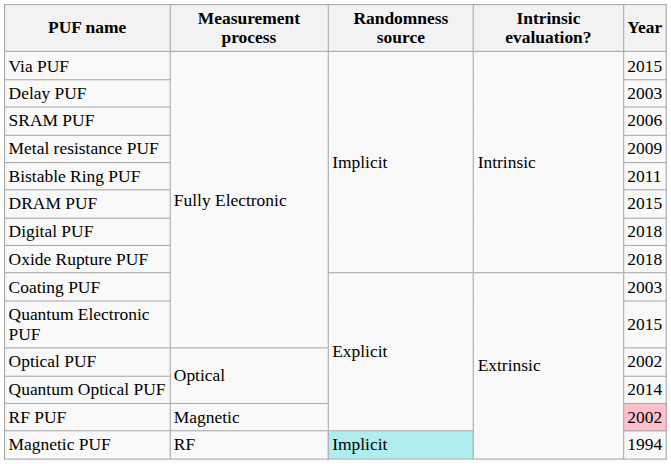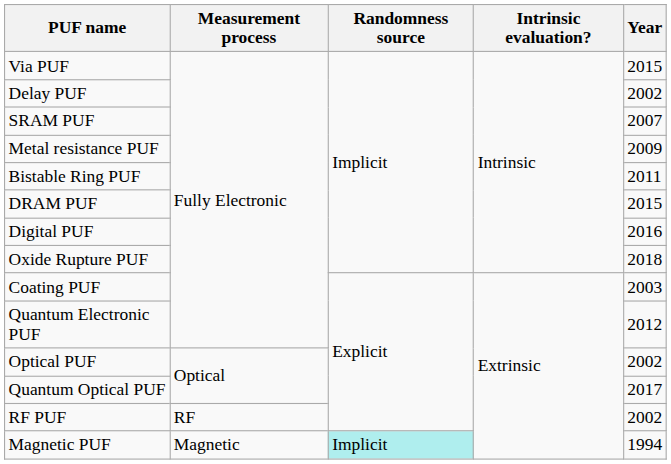 <table class="wikitable sortable">
 <tr>
 <th>PUF name</th>
 <th>Measurement process</th>
 <th>Randomness source</th>
 <th>Intrinsic evaluation?</th>
 <th>Year</th>
 </tr>
 <tr>
 <td>Via PUF</td>
 <td rowspan="10">Fully Electronic</td>
 <td rowspan="8">Implicit</td>
 <td rowspan="8">Intrinsic</td>
 <td>2015</td>
 </tr>
 <tr>
 <td>Delay PUF</td>
-<td>2003</td>
+<td>2002</td>
 </tr>
 <tr>
 <td>SRAM PUF</td>
-<td>2006</td>
+<td>2007</td>
 </tr>
 <tr>
 <td>Metal resistance PUF</td>
 <td>2009</td>
 </tr>
 <tr>
 <td>Bistable Ring PUF</td>
 <td>2011</td>
 </tr>
 <tr>
 <td>DRAM PUF</td>
 <td>2015</td>
 </tr>
 <tr>
 <td>Digital PUF</td>
-<td>2018</td>
+<td>2016</td>
 </tr>
 <tr>
 <td>Oxide Rupture PUF</td>
 <td>2018</td>
 </tr>
 <tr>
 <td>Coating PUF</td>
 <td rowspan="5">Explicit</td>
 <td rowspan="6">Extrinsic</td>
 <td>2003</td>
 </tr>
 <tr>
 <td>Quantum Electronic PUF</td>
-<td>2015</td>
+<td>2012</td>
 </tr>
 <tr>
 <td>Optical PUF</td>
 <td rowspan="2">Optical</td>
 <td>2002</td>
 </tr>
 <tr>
 <td>Quantum Optical PUF</td>
-<td>2014</td>
+<td>2017</td>
 </tr>
 <tr>
 <td>RF PUF</td>
-<td>Magnetic</td>
-<td style="background: pink;">2002</td>
+<td>RF</td>
+<td>2002</td>
 </tr>
 <tr>
 <td>Magnetic PUF</td>
-<td>RF</td>
+<td>Magnetic</td>
 <td style="background: paleturquoise;">Implicit</td>
 <td>1994</td>
 </tr>
 </table>
